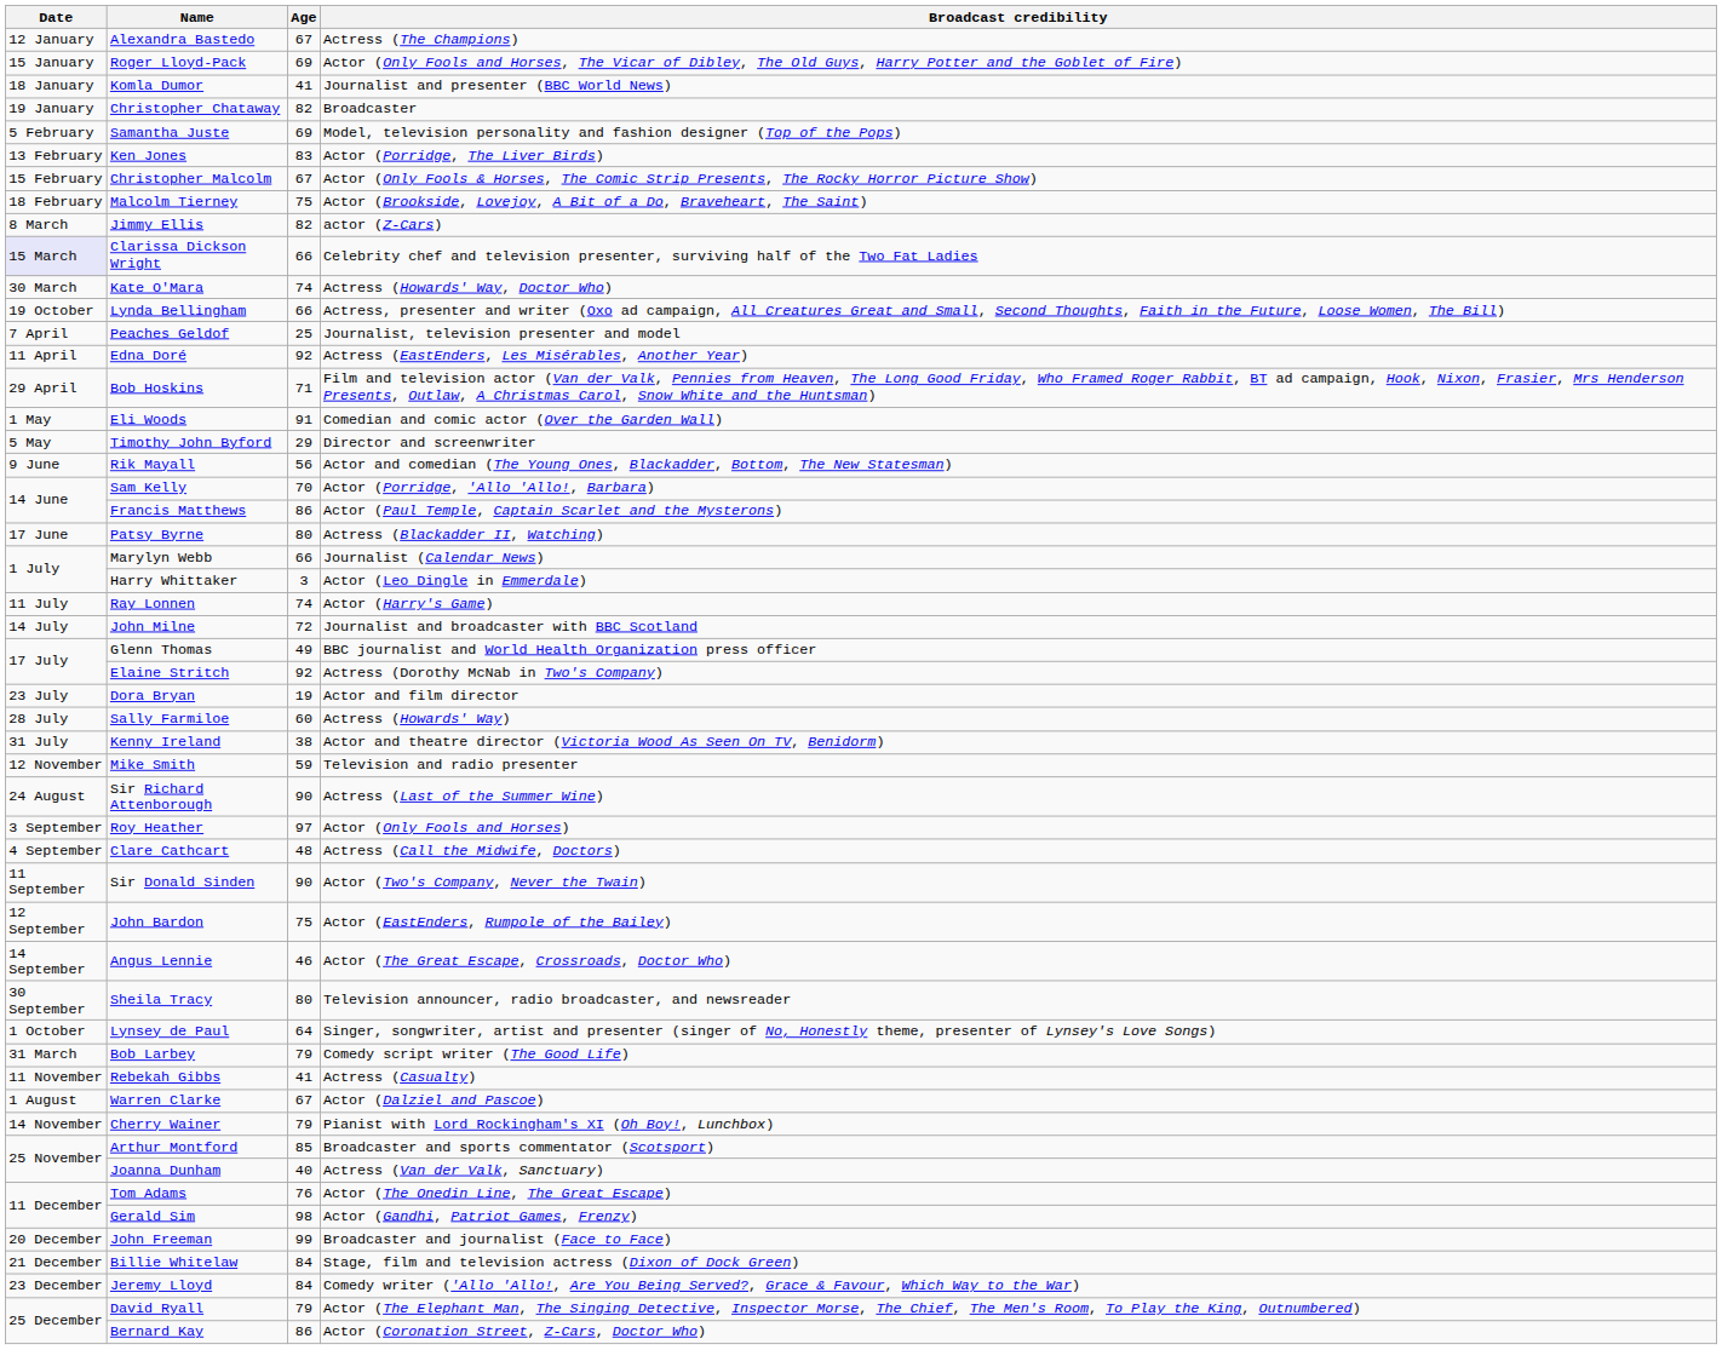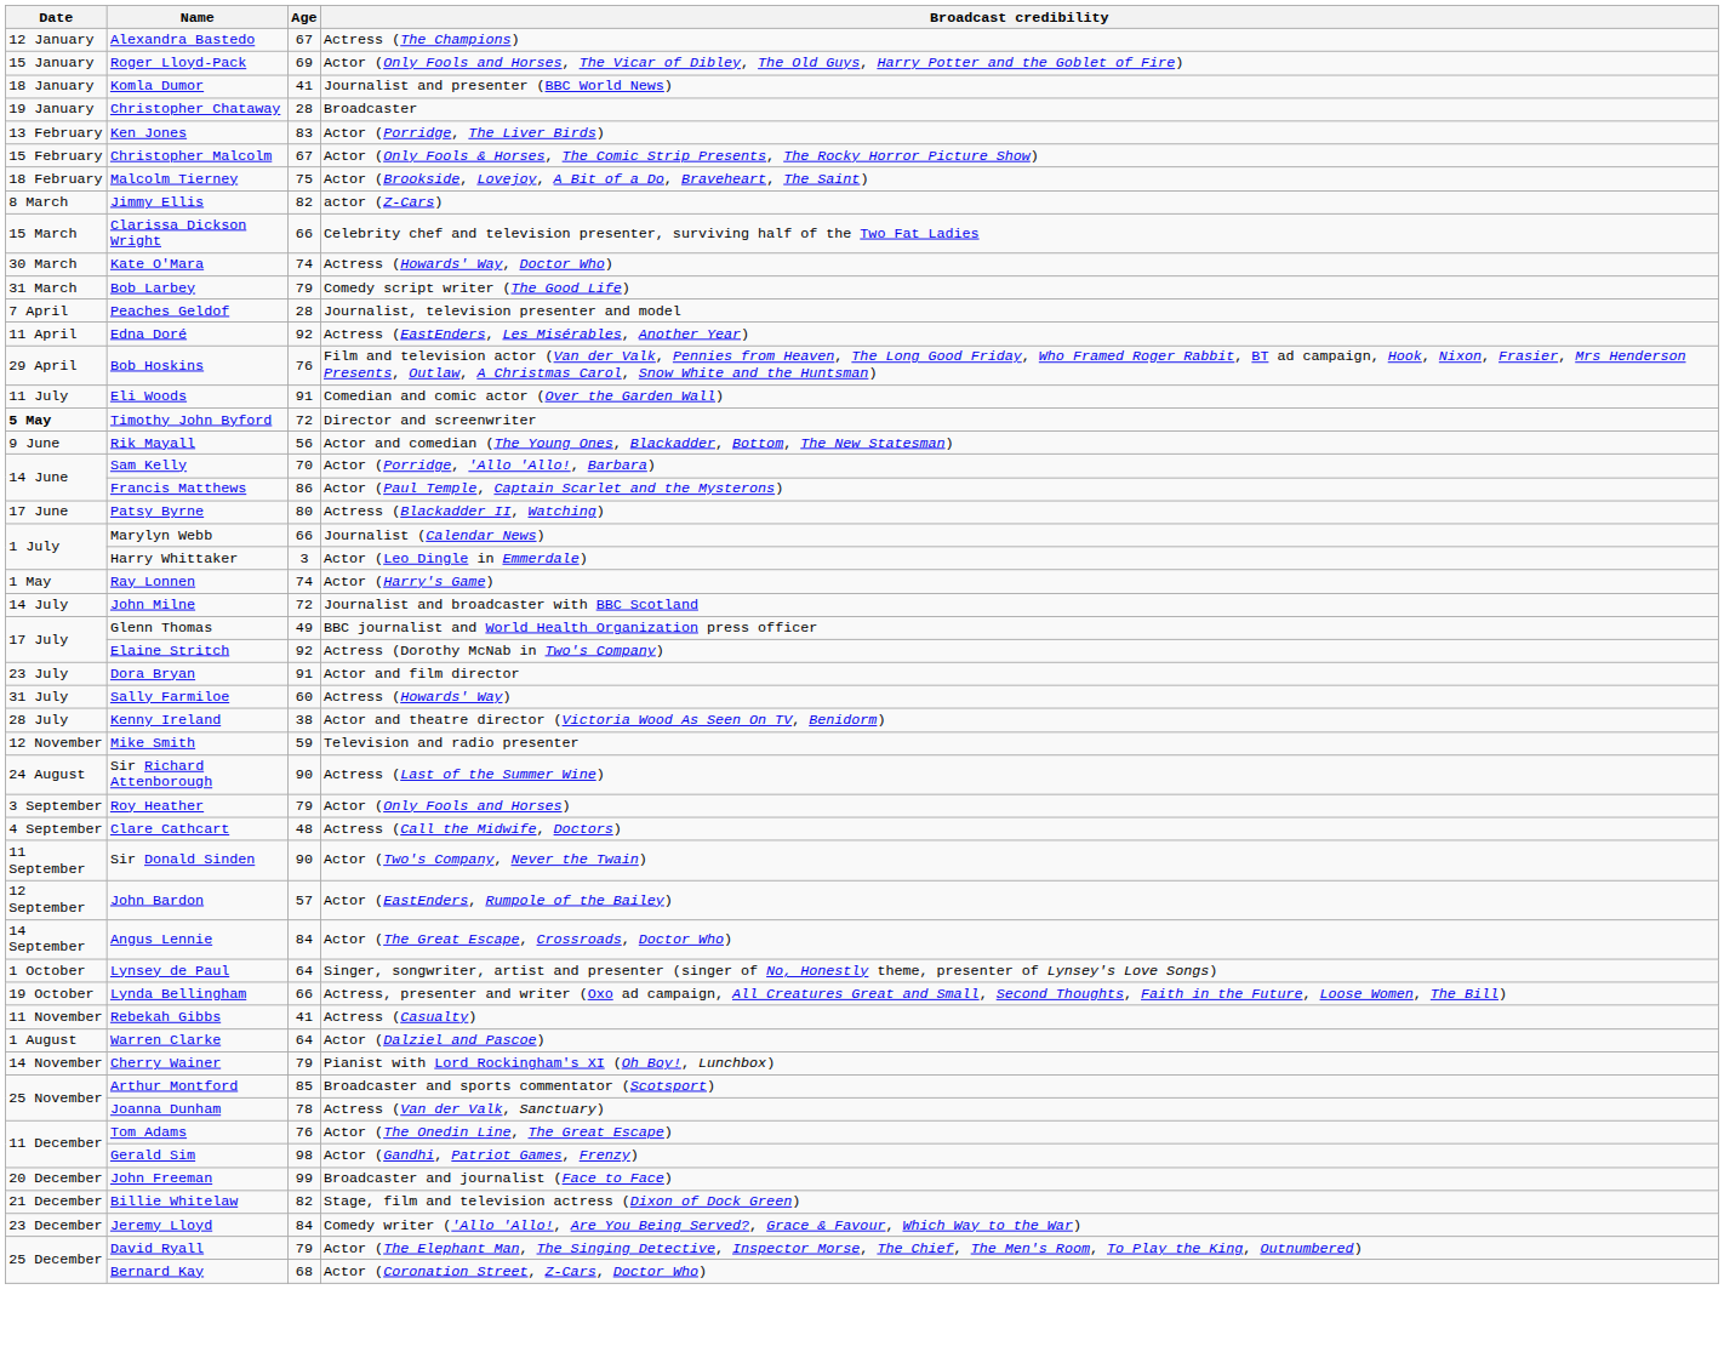 <table class="wikitable">
 <tr>
 <th>Date</th>
 <th>Name</th>
 <th>Age</th>
 <th>Broadcast credibility</th>
 </tr>
 <tr>
 <td>12 January</td>
 <td><a href='#'>Alexandra Bastedo</a></td>
 <td align=center>67</td>
 <td>Actress (<em><a href='#'>The Champions</a></em>)</td>
 </tr>
 <tr>
 <td>15 January</td>
 <td><a href='#'>Roger Lloyd-Pack</a></td>
 <td align=center>69</td>
 <td>Actor (<em><a href='#'>Only Fools and Horses</a></em>, <em><a href='#'>The Vicar of Dibley</a></em>, <em><a href='#'>The Old Guys</a></em>, <em><a href='#'>Harry Potter and the Goblet of Fire</a></em>)</td>
 </tr>
 <tr>
 <td>18 January</td>
 <td><a href='#'>Komla Dumor</a></td>
 <td align=center>41</td>
 <td>Journalist and presenter (<a href='#'>BBC World News</a>)</td>
 </tr>
 <tr>
 <td>19 January</td>
 <td><a href='#'>Christopher Chataway</a></td>
-<td align=center>82</td>
+<td align=center>28</td>
 <td>Broadcaster</td>
-</tr>
-<tr>
-<td>5 February</td>
-<td><a href='#'>Samantha Juste</a></td>
-<td align=center>69</td>
-<td>Model, television personality and fashion designer (<em><a href='#'>Top of the Pops</a></em>)</td>
 </tr>
 <tr>
 <td>13 February</td>
 <td><a href='#'>Ken Jones</a></td>
 <td align=center>83</td>
 <td>Actor (<em><a href='#'>Porridge</a></em>, <em><a href='#'>The Liver Birds</a></em>)</td>
 </tr>
 <tr>
 <td>15 February</td>
 <td><a href='#'>Christopher Malcolm</a></td>
 <td align=center>67</td>
 <td>Actor (<em><a href='#'>Only Fools & Horses</a></em>, <em><a href='#'>The Comic Strip Presents</a></em>, <em><a href='#'>The Rocky Horror Picture Show</a></em>)</td>
 </tr>
 <tr>
 <td>18 February</td>
 <td><a href='#'>Malcolm Tierney</a></td>
 <td align=center>75</td>
 <td>Actor (<em><a href='#'>Brookside</a></em>, <em><a href='#'>Lovejoy</a></em>, <em><a href='#'>A Bit of a Do</a></em>, <em><a href='#'>Braveheart</a></em>, <em><a href='#'>The Saint</a></em>)</td>
 </tr>
 <tr>
 <td>8 March</td>
 <td><a href='#'>Jimmy Ellis</a></td>
 <td align=center>82</td>
 <td>actor (<em><a href='#'>Z-Cars</a></em>)</td>
 </tr>
 <tr>
-<td style="background: lavender;">15 March</td>
+<td>15 March</td>
 <td><a href='#'>Clarissa Dickson Wright</a></td>
 <td align=center>66</td>
 <td>Celebrity chef and television presenter, surviving half of the <a href='#'>Two Fat Ladies</a></td>
 </tr>
 <tr>
 <td>30 March</td>
 <td><a href='#'>Kate O'Mara</a></td>
 <td align=center>74</td>
 <td>Actress (<em><a href='#'>Howards' Way</a></em>, <em><a href='#'>Doctor Who</a></em>)</td>
 </tr>
 <tr>
-<td>19 October</td>
-<td><a href='#'>Lynda Bellingham</a></td>
-<td align=center>66</td>
-<td>Actress, presenter and writer (<a href='#'>Oxo</a> ad campaign, <em><a href='#'>All Creatures Great and Small</a></em>, <em><a href='#'>Second Thoughts</a></em>, <em><a href='#'>Faith in the Future</a></em>, <em><a href='#'>Loose Women</a></em>, <em><a href='#'>The Bill</a></em>)</td>
+<td>31 March</td>
+<td><a href='#'>Bob Larbey</a></td>
+<td align=center>79</td>
+<td>Comedy script writer (<em><a href='#'>The Good Life</a></em>)</td>
 </tr>
 <tr>
 <td>7 April</td>
 <td><a href='#'>Peaches Geldof</a></td>
-<td align=center>25</td>
+<td align=center>28</td>
 <td>Journalist, television presenter and model</td>
 </tr>
 <tr>
 <td>11 April</td>
 <td><a href='#'>Edna Doré</a></td>
 <td align=center>92</td>
 <td>Actress (<em><a href='#'>EastEnders</a></em>, <em><a href='#'>Les Misérables</a></em>, <em><a href='#'>Another Year</a></em>)</td>
 </tr>
 <tr>
 <td>29 April</td>
 <td><a href='#'>Bob Hoskins</a></td>
-<td align=center>71</td>
+<td align=center>76</td>
 <td>Film and television actor (<em><a href='#'>Van der Valk</a></em>, <em><a href='#'>Pennies from Heaven</a></em>, <em><a href='#'>The Long Good Friday</a></em>, <em><a href='#'>Who Framed Roger Rabbit</a></em>, <a href='#'>BT</a> ad campaign, <em><a href='#'>Hook</a></em>, <em><a href='#'>Nixon</a></em>, <em><a href='#'>Frasier</a></em>, <em><a href='#'>Mrs Henderson Presents</a></em>, <em><a href='#'>Outlaw</a></em>, <em><a href='#'>A Christmas Carol</a></em>, <em><a href='#'>Snow White and the Huntsman</a></em>)</td>
 </tr>
 <tr>
-<td>1 May</td>
+<td>11 July</td>
 <td><a href='#'>Eli Woods</a></td>
 <td align=center>91</td>
 <td>Comedian and comic actor (<em><a href='#'>Over the Garden Wall</a></em>)</td>
 </tr>
 <tr>
-<td>5 May</td>
+<td><strong>5 May</strong></td>
 <td><a href='#'>Timothy John Byford</a></td>
-<td align=center>29</td>
+<td align=center>72</td>
 <td>Director and screenwriter</td>
 </tr>
 <tr>
 <td>9 June</td>
 <td><a href='#'>Rik Mayall</a></td>
 <td align=center>56</td>
 <td>Actor and comedian (<em><a href='#'>The Young Ones</a></em>, <em><a href='#'>Blackadder</a></em>, <em><a href='#'>Bottom</a></em>, <em><a href='#'>The New Statesman</a></em>)</td>
 </tr>
 <tr>
 <td rowspan=2>14 June</td>
 <td><a href='#'>Sam Kelly</a></td>
 <td align=center>70</td>
 <td>Actor (<em><a href='#'>Porridge</a></em>, <em><a href='#'>'Allo 'Allo!</a></em>, <em><a href='#'>Barbara</a></em>)</td>
 </tr>
 <tr>
 <td><a href='#'>Francis Matthews</a></td>
 <td align=center>86</td>
 <td>Actor (<em><a href='#'>Paul Temple</a></em>, <em><a href='#'>Captain Scarlet and the Mysterons</a></em>)</td>
 </tr>
 <tr>
 <td>17 June</td>
 <td><a href='#'>Patsy Byrne</a></td>
 <td align=center>80</td>
 <td>Actress (<em><a href='#'>Blackadder II</a></em>, <em><a href='#'>Watching</a></em>)</td>
 </tr>
 <tr>
 <td rowspan=2>1 July</td>
 <td>Marylyn Webb</td>
 <td align=center>66</td>
 <td>Journalist (<em><a href='#'>Calendar News</a></em>)</td>
 </tr>
 <tr>
 <td>Harry Whittaker</td>
 <td align=center>3</td>
 <td>Actor (<a href='#'>Leo Dingle</a> in <em><a href='#'>Emmerdale</a></em>)</td>
 </tr>
 <tr>
-<td>11 July</td>
+<td>1 May</td>
 <td><a href='#'>Ray Lonnen</a></td>
 <td align=center>74</td>
 <td>Actor (<em><a href='#'>Harry's Game</a></em>)</td>
 </tr>
 <tr>
 <td>14 July</td>
 <td><a href='#'>John Milne</a></td>
 <td align=center>72</td>
 <td>Journalist and broadcaster with <a href='#'>BBC Scotland</a></td>
 </tr>
 <tr>
 <td rowspan=2>17 July</td>
 <td>Glenn Thomas</td>
 <td align=center>49</td>
 <td>BBC journalist and <a href='#'>World Health Organization</a> press officer</td>
 </tr>
 <tr>
 <td><a href='#'>Elaine Stritch</a></td>
 <td align=center>92</td>
 <td>Actress (Dorothy McNab in <em><a href='#'>Two's Company</a></em>)</td>
 </tr>
 <tr>
 <td>23 July</td>
 <td><a href='#'>Dora Bryan</a></td>
-<td align=center>19</td>
+<td align=center>91</td>
 <td>Actor and film director</td>
 </tr>
 <tr>
-<td>28 July</td>
+<td>31 July</td>
 <td><a href='#'>Sally Farmiloe</a></td>
 <td align=center>60</td>
 <td>Actress (<em><a href='#'>Howards' Way</a></em>)</td>
 </tr>
 <tr>
-<td>31 July</td>
+<td>28 July</td>
 <td><a href='#'>Kenny Ireland</a></td>
 <td align=center>38</td>
 <td>Actor and theatre director (<em><a href='#'>Victoria Wood As Seen On TV</a></em>, <em><a href='#'>Benidorm</a></em>)</td>
 </tr>
 <tr>
 <td>12 November</td>
 <td><a href='#'>Mike Smith</a></td>
 <td align=center>59</td>
 <td>Television and radio presenter</td>
 </tr>
 <tr>
 <td>24 August</td>
 <td>Sir <a href='#'>Richard Attenborough</a></td>
 <td align=center>90</td>
 <td>Actress (<em><a href='#'>Last of the Summer Wine</a></em>)</td>
 </tr>
 <tr>
 <td>3 September</td>
 <td><a href='#'>Roy Heather</a></td>
-<td align=center>97</td>
+<td align=center>79</td>
 <td>Actor (<em><a href='#'>Only Fools and Horses</a></em>)</td>
 </tr>
 <tr>
 <td>4 September</td>
 <td><a href='#'>Clare Cathcart</a></td>
 <td align=center>48</td>
 <td>Actress (<em><a href='#'>Call the Midwife</a></em>, <em><a href='#'>Doctors</a></em>)</td>
 </tr>
 <tr>
 <td>11 September</td>
 <td>Sir <a href='#'>Donald Sinden</a></td>
 <td align=center>90</td>
 <td>Actor (<em><a href='#'>Two's Company</a></em>, <em><a href='#'>Never the Twain</a></em>)</td>
 </tr>
 <tr>
 <td>12 September</td>
 <td><a href='#'>John Bardon</a></td>
-<td align=center>75</td>
+<td align=center>57</td>
 <td>Actor (<em><a href='#'>EastEnders</a></em>, <em><a href='#'>Rumpole of the Bailey</a></em>)</td>
 </tr>
 <tr>
 <td>14 September</td>
 <td><a href='#'>Angus Lennie</a></td>
-<td align=center>46</td>
+<td align=center>84</td>
 <td>Actor (<em><a href='#'>The Great Escape</a></em>, <em><a href='#'>Crossroads</a></em>, <em><a href='#'>Doctor Who</a></em>)</td>
-</tr>
-<tr>
-<td>30 September</td>
-<td><a href='#'>Sheila Tracy</a></td>
-<td align=center>80</td>
-<td>Television announcer, radio broadcaster, and newsreader</td>
 </tr>
 <tr>
 <td>1 October</td>
 <td><a href='#'>Lynsey de Paul</a></td>
 <td align=center>64</td>
 <td>Singer, songwriter, artist and presenter (singer of <em><a href='#'>No, Honestly</a></em> theme, presenter of <em>Lynsey's Love Songs</em>)</td>
 </tr>
 <tr>
-<td>31 March</td>
-<td><a href='#'>Bob Larbey</a></td>
-<td align=center>79</td>
-<td>Comedy script writer (<em><a href='#'>The Good Life</a></em>)</td>
+<td>19 October</td>
+<td><a href='#'>Lynda Bellingham</a></td>
+<td align=center>66</td>
+<td>Actress, presenter and writer (<a href='#'>Oxo</a> ad campaign, <em><a href='#'>All Creatures Great and Small</a></em>, <em><a href='#'>Second Thoughts</a></em>, <em><a href='#'>Faith in the Future</a></em>, <em><a href='#'>Loose Women</a></em>, <em><a href='#'>The Bill</a></em>)</td>
 </tr>
 <tr>
 <td>11 November</td>
 <td><a href='#'>Rebekah Gibbs</a></td>
 <td align=center>41</td>
 <td>Actress (<em><a href='#'>Casualty</a></em>)</td>
 </tr>
 <tr>
 <td>1 August</td>
 <td><a href='#'>Warren Clarke</a></td>
-<td align=center>67</td>
+<td align=center>64</td>
 <td>Actor (<em><a href='#'>Dalziel and Pascoe</a></em>)</td>
 </tr>
 <tr>
 <td>14 November</td>
 <td><a href='#'>Cherry Wainer</a></td>
 <td align=center>79</td>
 <td>Pianist with <a href='#'>Lord Rockingham's XI</a> (<em><a href='#'>Oh Boy!</a></em>, <em>Lunchbox</em>)</td>
 </tr>
 <tr>
 <td rowspan=2>25 November</td>
 <td><a href='#'>Arthur Montford</a></td>
 <td align=center>85</td>
 <td>Broadcaster and sports commentator (<em><a href='#'>Scotsport</a></em>)</td>
 </tr>
 <tr>
 <td><a href='#'>Joanna Dunham</a></td>
-<td align=center>40</td>
+<td align=center>78</td>
 <td>Actress (<em><a href='#'>Van der Valk</a></em>, <em>Sanctuary</em>)</td>
 </tr>
 <tr>
 <td rowspan=2>11 December</td>
 <td><a href='#'>Tom Adams</a></td>
 <td align=center>76</td>
 <td>Actor (<em><a href='#'>The Onedin Line</a></em>, <em><a href='#'>The Great Escape</a></em>)</td>
 </tr>
 <tr>
 <td><a href='#'>Gerald Sim</a></td>
 <td align=center>98</td>
 <td>Actor (<em><a href='#'>Gandhi</a></em>, <em><a href='#'>Patriot Games</a></em>, <em><a href='#'>Frenzy</a></em>)</td>
 </tr>
 <tr>
 <td>20 December</td>
 <td><a href='#'>John Freeman</a></td>
 <td align=center>99</td>
 <td>Broadcaster and journalist (<em><a href='#'>Face to Face</a></em>)</td>
 </tr>
 <tr>
 <td>21 December</td>
 <td><a href='#'>Billie Whitelaw</a></td>
-<td align=center>84</td>
+<td align=center>82</td>
 <td>Stage, film and television actress (<em><a href='#'>Dixon of Dock Green</a></em>)</td>
 </tr>
 <tr>
 <td>23 December</td>
 <td><a href='#'>Jeremy Lloyd</a></td>
 <td align=center>84</td>
 <td>Comedy writer (<em><a href='#'>'Allo 'Allo!</a></em>, <em><a href='#'>Are You Being Served?</a></em>, <em><a href='#'>Grace & Favour</a></em>, <em><a href='#'>Which Way to the War</a></em>)</td>
 </tr>
 <tr>
 <td rowspan=2>25 December</td>
 <td><a href='#'>David Ryall</a></td>
 <td align=center>79</td>
 <td>Actor (<em><a href='#'>The Elephant Man</a></em>, <em><a href='#'>The Singing Detective</a></em>, <em><a href='#'>Inspector Morse</a></em>, <em><a href='#'>The Chief</a></em>, <em><a href='#'>The Men's Room</a></em>, <em><a href='#'>To Play the King</a></em>, <em><a href='#'>Outnumbered</a></em>)</td>
 </tr>
 <tr>
 <td><a href='#'>Bernard Kay</a></td>
-<td align=center>86</td>
+<td align=center>68</td>
 <td>Actor (<em><a href='#'>Coronation Street</a></em>, <em><a href='#'>Z-Cars</a></em>, <em><a href='#'>Doctor Who</a></em>)</td>
 </tr>
 </table>
